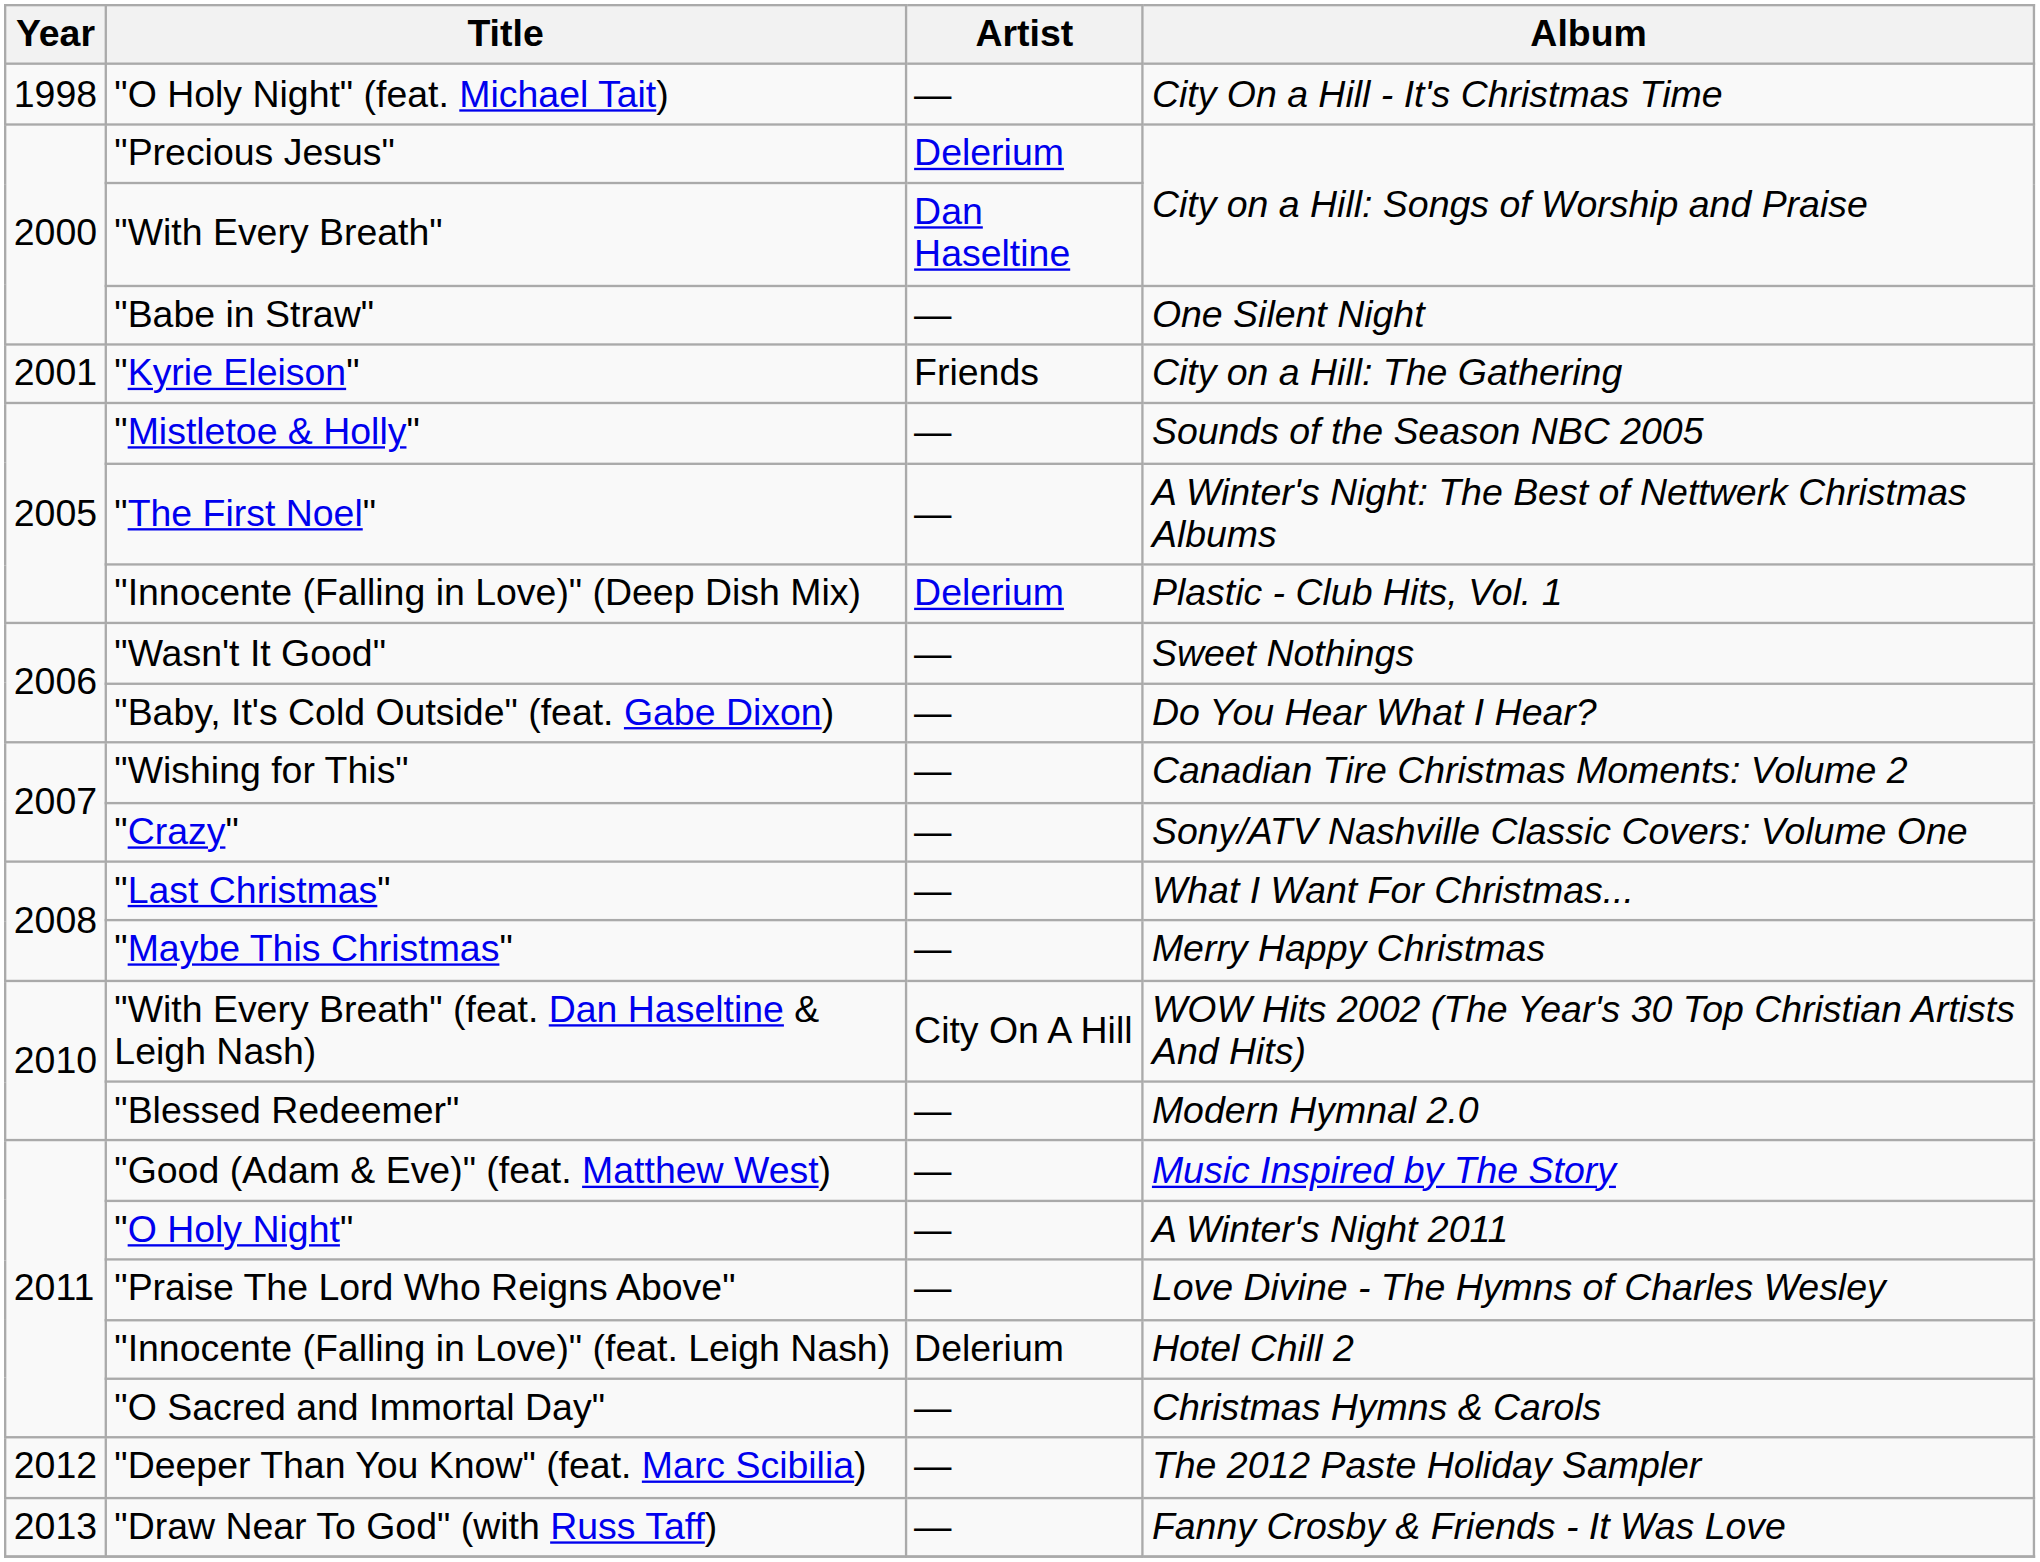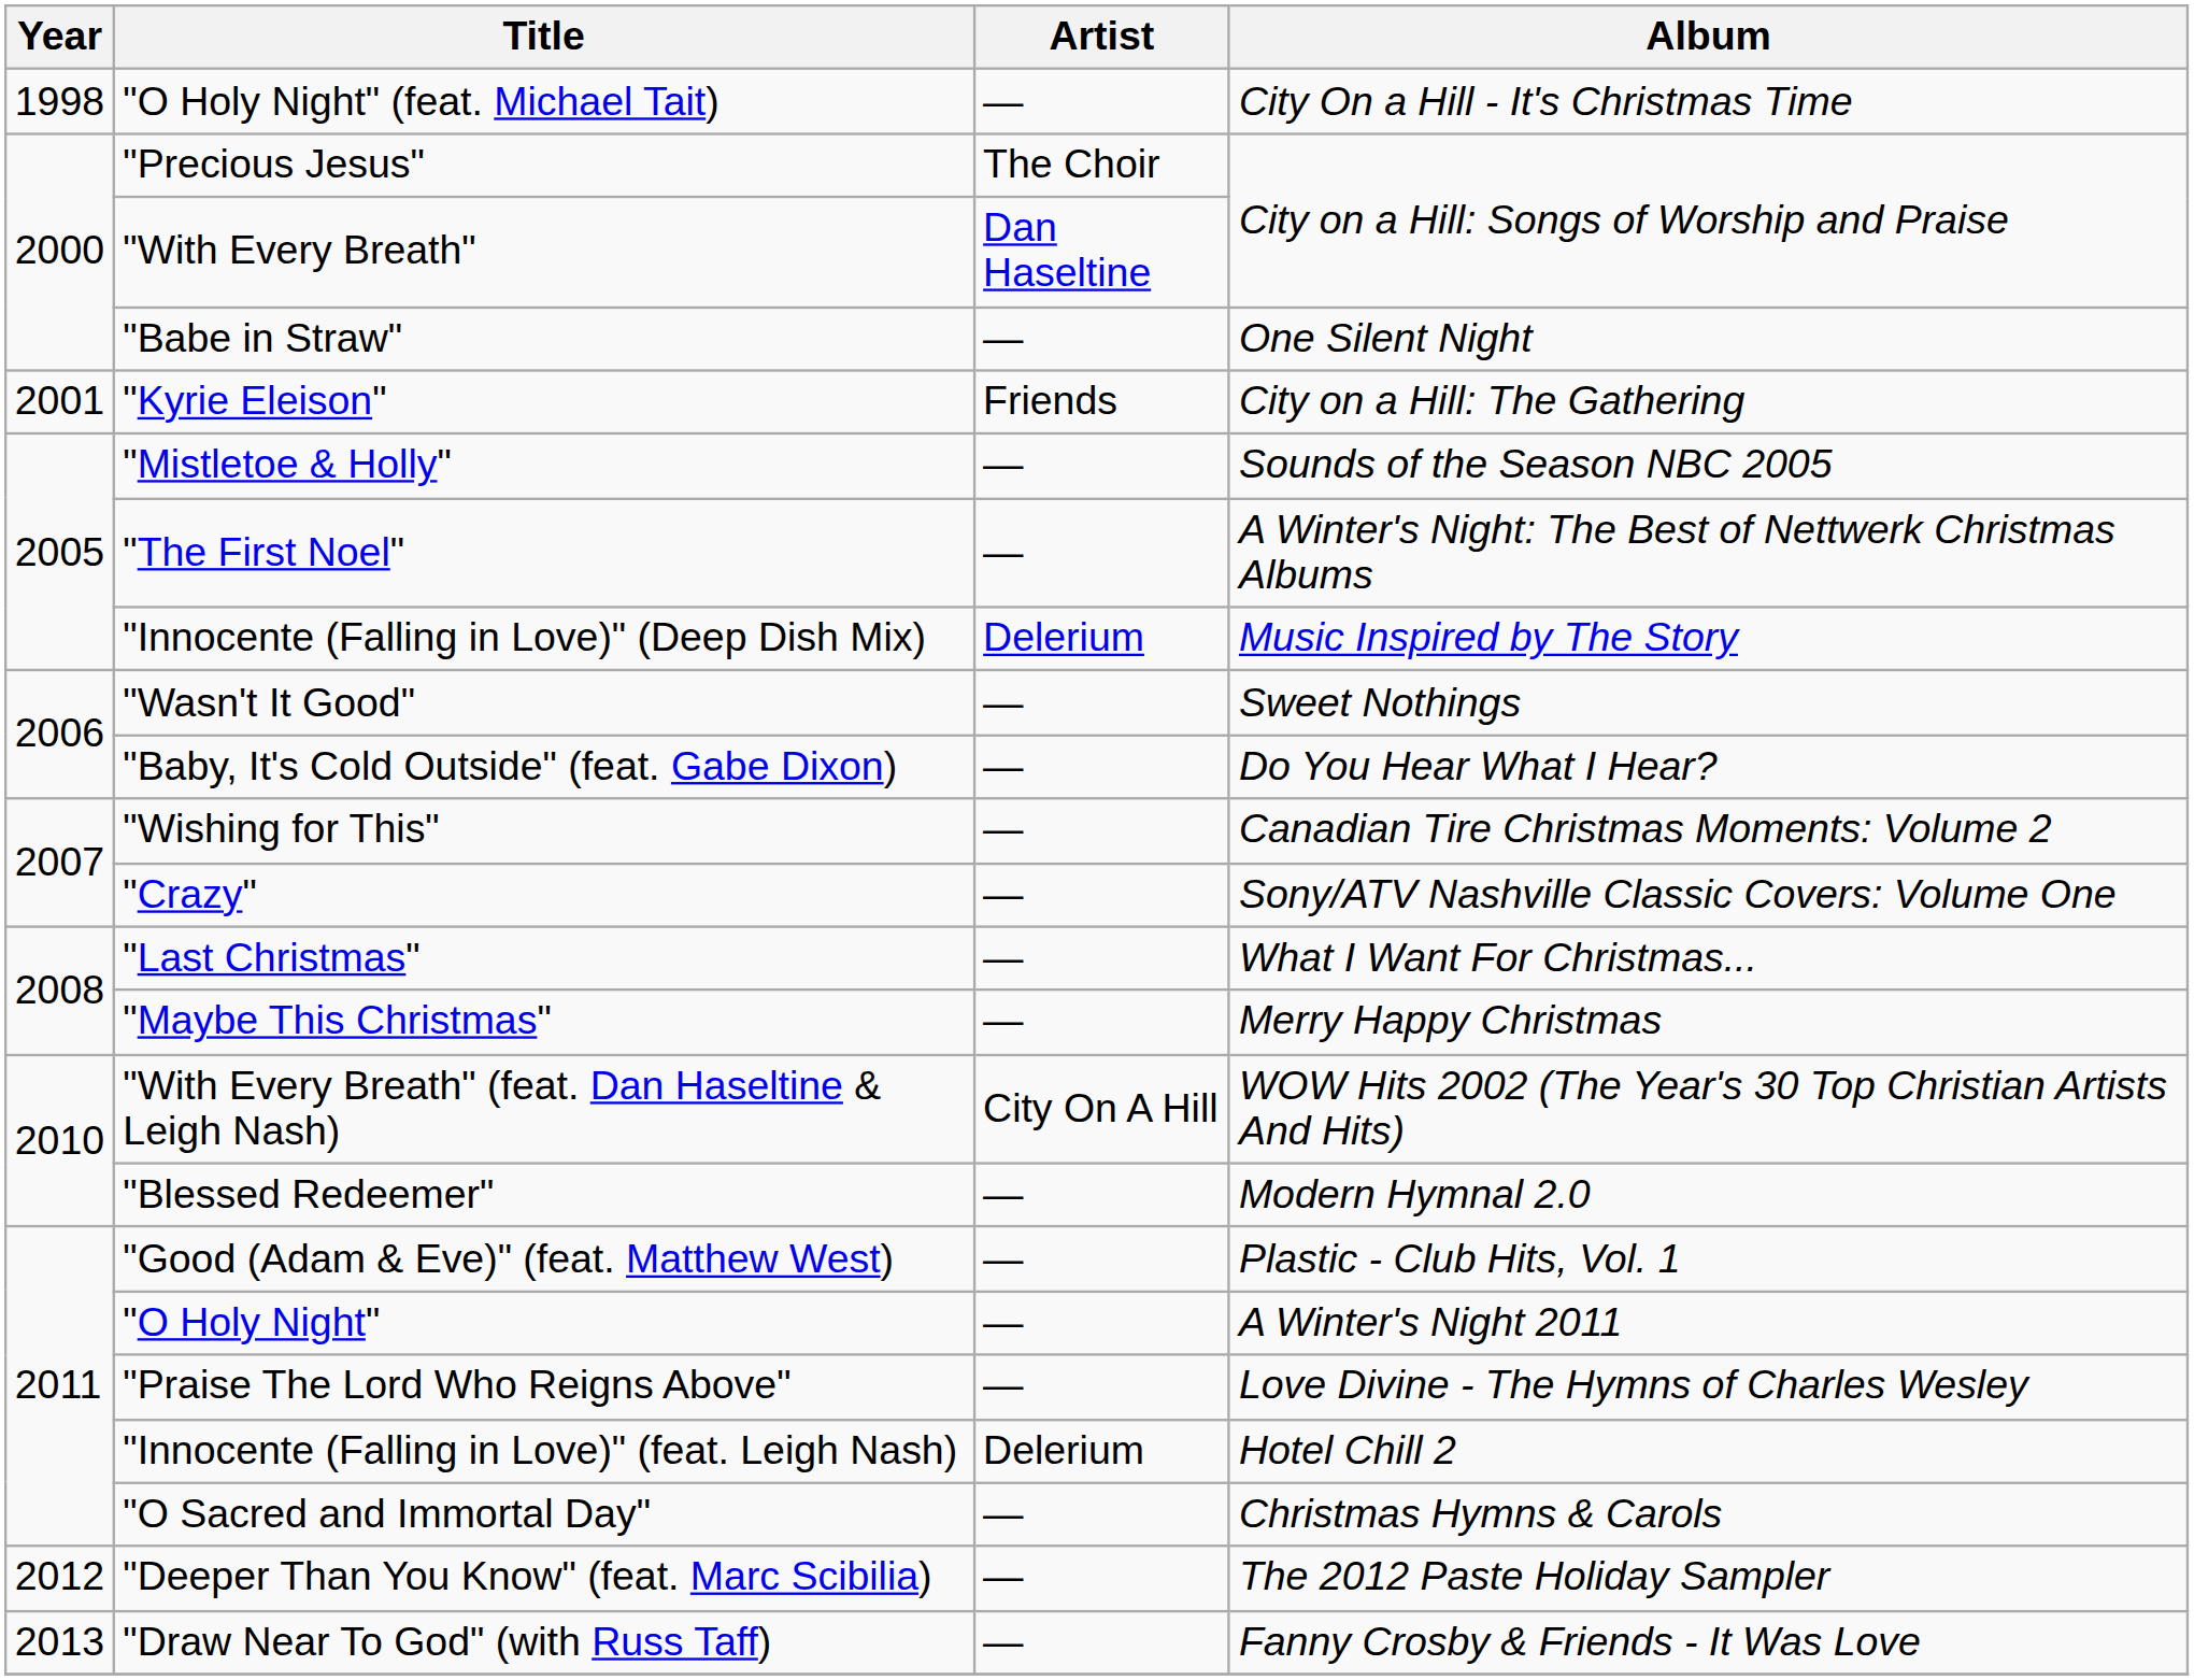 <table class="wikitable">
 <tr>
 <th>Year</th>
 <th>Title</th>
 <th>Artist</th>
 <th>Album</th>
 </tr>
 <tr>
 <td>1998</td>
 <td>"O Holy Night" (feat. <a href='#'>Michael Tait</a>)</td>
 <td>—</td>
 <td><em>City On a Hill - It's Christmas Time</em></td>
 </tr>
 <tr>
 <td rowspan="3">2000</td>
 <td>"Precious Jesus"</td>
-<td><a href='#'>Delerium</a></td>
+<td>The Choir</td>
 <td rowspan="2"><em>City on a Hill: Songs of Worship and Praise</em></td>
 </tr>
 <tr>
 <td>"With Every Breath"</td>
 <td><a href='#'>Dan Haseltine</a></td>
 </tr>
 <tr>
 <td>"Babe in Straw"</td>
 <td>—</td>
 <td><em>One Silent Night</em></td>
 </tr>
 <tr>
 <td>2001</td>
 <td>"<a href='#'>Kyrie Eleison</a>"</td>
 <td>Friends</td>
 <td><em>City on a Hill: The Gathering</em></td>
 </tr>
 <tr>
 <td rowspan="3">2005</td>
 <td>"<a href='#'>Mistletoe & Holly</a>"</td>
 <td>—</td>
 <td><em>Sounds of the Season NBC 2005</em></td>
 </tr>
 <tr>
 <td>"<a href='#'>The First Noel</a>"</td>
 <td>—</td>
 <td><em>A Winter's Night: The Best of Nettwerk Christmas Albums</em></td>
 </tr>
 <tr>
 <td>"Innocente (Falling in Love)" (Deep Dish Mix)</td>
 <td><a href='#'>Delerium</a></td>
-<td><em>Plastic - Club Hits, Vol. 1</em></td>
+<td><em><a href='#'>Music Inspired by The Story</a></em></td>
 </tr>
 <tr>
 <td rowspan="2">2006</td>
 <td>"Wasn't It Good"</td>
 <td>—</td>
 <td><em>Sweet Nothings</em></td>
 </tr>
 <tr>
 <td>"Baby, It's Cold Outside" (feat. <a href='#'>Gabe Dixon</a>)</td>
 <td>—</td>
 <td><em>Do You Hear What I Hear?</em></td>
 </tr>
 <tr>
 <td rowspan="2">2007</td>
 <td>"Wishing for This"</td>
 <td>—</td>
 <td><em>Canadian Tire Christmas Moments: Volume 2</em></td>
 </tr>
 <tr>
 <td>"<a href='#'>Crazy</a>"</td>
 <td>—</td>
 <td><em>Sony/ATV Nashville Classic Covers: Volume One </em></td>
 </tr>
 <tr>
 <td rowspan="2">2008</td>
 <td>"<a href='#'>Last Christmas</a>"</td>
 <td>—</td>
 <td><em>What I Want For Christmas...</em></td>
 </tr>
 <tr>
 <td>"<a href='#'>Maybe This Christmas</a>"</td>
 <td>—</td>
 <td><em>Merry Happy Christmas</em></td>
 </tr>
 <tr>
 <td rowspan="2">2010</td>
 <td>"With Every Breath" (feat. <a href='#'>Dan Haseltine</a> & Leigh Nash)</td>
 <td>City On A Hill</td>
 <td><em>WOW Hits 2002 (The Year's 30 Top Christian Artists And Hits)</em></td>
 </tr>
 <tr>
 <td>"Blessed Redeemer"</td>
 <td>—</td>
 <td><em>Modern Hymnal 2.0</em></td>
 </tr>
 <tr>
 <td rowspan="5">2011</td>
 <td>"Good (Adam & Eve)" (feat. <a href='#'>Matthew West</a>)</td>
 <td>—</td>
-<td><em><a href='#'>Music Inspired by The Story</a></em></td>
+<td><em>Plastic - Club Hits, Vol. 1</em></td>
 </tr>
 <tr>
 <td>"<a href='#'>O Holy Night</a>"</td>
 <td>—</td>
 <td><em>A Winter's Night 2011</em></td>
 </tr>
 <tr>
 <td>"Praise The Lord Who Reigns Above"</td>
 <td>—</td>
 <td><em>Love Divine - The Hymns of Charles Wesley</em></td>
 </tr>
 <tr>
 <td>"Innocente (Falling in Love)" (feat. Leigh Nash)</td>
 <td>Delerium</td>
 <td><em>Hotel Chill 2</em></td>
 </tr>
 <tr>
 <td>"O Sacred and Immortal Day"</td>
 <td>—</td>
 <td><em>Christmas Hymns & Carols</em></td>
 </tr>
 <tr>
 <td>2012</td>
 <td>"Deeper Than You Know" (feat. <a href='#'>Marc Scibilia</a>)</td>
 <td>—</td>
 <td><em>The 2012 Paste Holiday Sampler</em></td>
 </tr>
 <tr>
 <td>2013</td>
 <td>"Draw Near To God" (with <a href='#'>Russ Taff</a>)</td>
 <td>—</td>
 <td><em>Fanny Crosby & Friends - It Was Love</em></td>
 </tr>
 <tr>
 </tr>
 </table>
